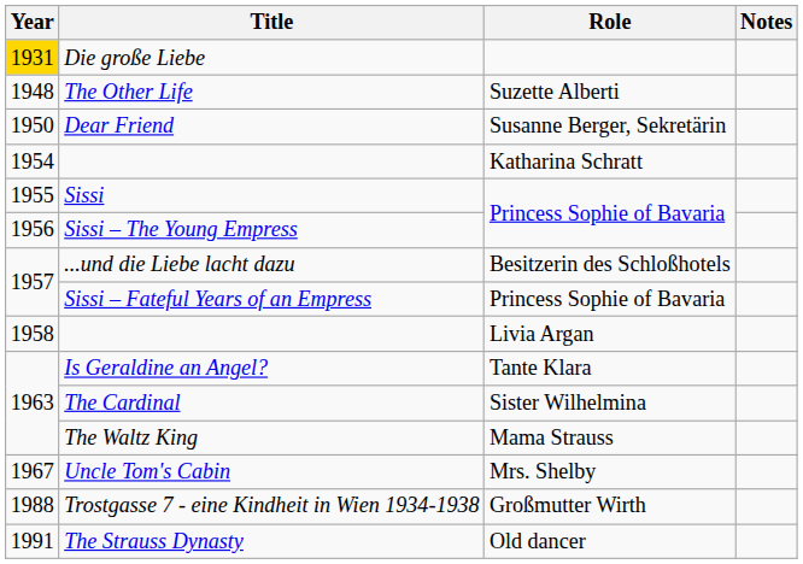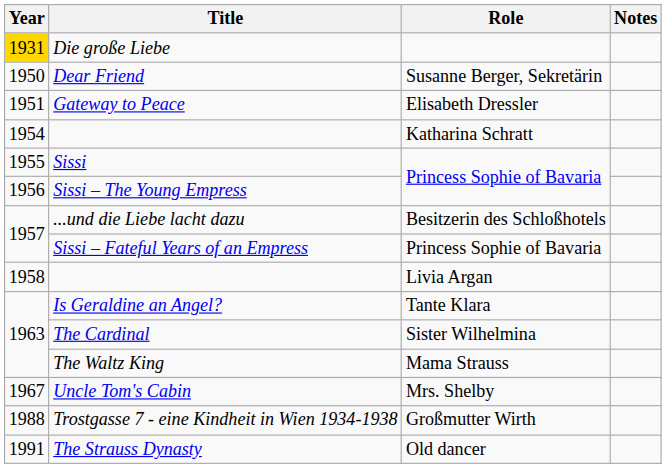 <table class="wikitable sortable">
 <tr>
 <th>Year</th>
 <th>Title</th>
 <th>Role</th>
 <th class="unsortable">Notes</th>
 </tr>
 <tr>
 <td style="background: gold;">1931</td>
 <td><em>Die große Liebe</em></td>
 <td></td>
 <td></td>
 </tr>
 <tr>
-<td>1948</td>
-<td><em><a href='#'>The Other Life</a></em></td>
-<td>Suzette Alberti</td>
+<td>1950</td>
+<td><em><a href='#'>Dear Friend</a></em></td>
+<td>Susanne Berger, Sekretärin</td>
 <td></td>
 </tr>
 <tr>
-<td>1950</td>
-<td><em><a href='#'>Dear Friend</a></em></td>
-<td>Susanne Berger, Sekretärin</td>
+<td>1951</td>
+<td><em><a href='#'>Gateway to Peace</a></em></td>
+<td>Elisabeth Dressler</td>
 <td></td>
 </tr>
 <tr>
 <td>1954</td>
 <td><em></em></td>
 <td>Katharina Schratt</td>
 <td></td>
 </tr>
 <tr>
 <td>1955</td>
 <td><em><a href='#'>Sissi</a></em></td>
 <td rowspan="2"><a href='#'>Princess Sophie of Bavaria</a></td>
 <td></td>
 </tr>
 <tr>
 <td>1956</td>
 <td><em><a href='#'>Sissi – The Young Empress</a></em></td>
 <td></td>
 </tr>
 <tr>
 <td rowspan="2">1957</td>
 <td><em>...und die Liebe lacht dazu</em></td>
 <td>Besitzerin des Schloßhotels</td>
 <td></td>
 </tr>
 <tr>
 <td><em><a href='#'>Sissi – Fateful Years of an Empress</a></em></td>
 <td>Princess Sophie of Bavaria</td>
 <td></td>
 </tr>
 <tr>
 <td>1958</td>
 <td><em></em></td>
 <td>Livia Argan</td>
 <td></td>
 </tr>
 <tr>
 <td rowspan="3">1963</td>
 <td><em><a href='#'>Is Geraldine an Angel?</a></em></td>
 <td>Tante Klara</td>
 <td></td>
 </tr>
 <tr>
 <td><em><a href='#'>The Cardinal</a></em></td>
 <td>Sister Wilhelmina</td>
 <td></td>
 </tr>
 <tr>
 <td><em>The Waltz King</em></td>
 <td>Mama Strauss</td>
 <td></td>
 </tr>
 <tr>
 <td>1967</td>
 <td><em><a href='#'>Uncle Tom's Cabin</a></em></td>
 <td>Mrs. Shelby</td>
 <td></td>
 </tr>
 <tr>
 <td>1988</td>
 <td><em>Trostgasse 7 - eine Kindheit in Wien 1934-1938</em></td>
 <td>Großmutter Wirth</td>
 <td></td>
 </tr>
 <tr>
 <td>1991</td>
 <td><em><a href='#'>The Strauss Dynasty</a></em></td>
 <td>Old dancer</td>
 <td></td>
 </tr>
 </table>
